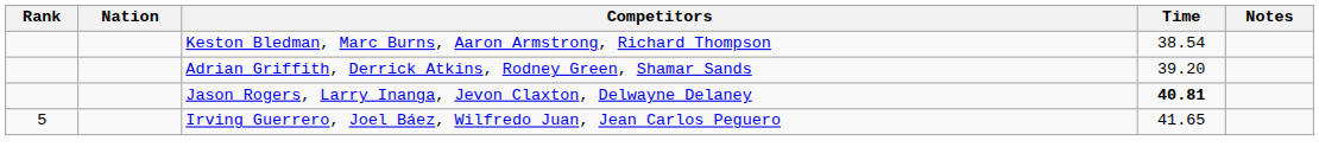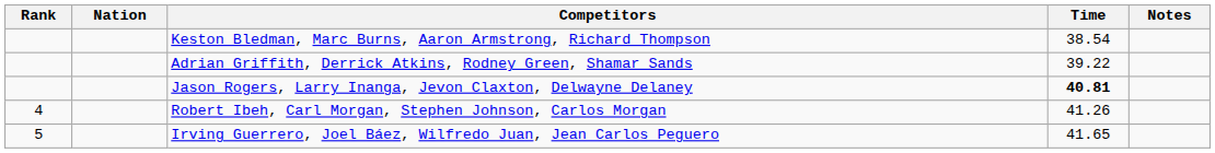 <table class="wikitable sortable" width=80% style="text-align:center; font-size:95%">
 <tr>
 <th>Rank</th>
 <th>Nation</th>
 <th>Competitors</th>
 <th>Time</th>
 <th>Notes</th>
 </tr>
 <tr>
 <td></td>
 <td align=left></td>
 <td align=left><a href='#'>Keston Bledman</a>, <a href='#'>Marc Burns</a>, <a href='#'>Aaron Armstrong</a>, <a href='#'>Richard Thompson</a></td>
 <td>38.54</td>
 <td></td>
 </tr>
 <tr>
 <td></td>
 <td align=left></td>
 <td align=left><a href='#'>Adrian Griffith</a>, <a href='#'>Derrick Atkins</a>, <a href='#'>Rodney Green</a>, <a href='#'>Shamar Sands</a></td>
-<td>39.20</td>
+<td>39.22</td>
 <td></td>
 </tr>
 <tr>
 <td></td>
 <td align=left></td>
 <td align=left><a href='#'>Jason Rogers</a>, <a href='#'>Larry Inanga</a>, <a href='#'>Jevon Claxton</a>, <a href='#'>Delwayne Delaney</a></td>
 <td><strong>40.81</strong></td>
 <td></td>
 </tr>
 <tr>
+<td>4</td>
+<td align=left></td>
+<td align=left><a href='#'>Robert Ibeh</a>, <a href='#'>Carl Morgan</a>, <a href='#'>Stephen Johnson</a>, <a href='#'>Carlos Morgan</a></td>
+<td>41.26</td>
+<td></td>
+</tr>
+<tr>
 <td>5</td>
 <td align=left></td>
 <td align=left><a href='#'>Irving Guerrero</a>, <a href='#'>Joel Báez</a>, <a href='#'>Wilfredo Juan</a>, <a href='#'>Jean Carlos Peguero</a></td>
 <td>41.65</td>
 <td></td>
 </tr>
 </table>
